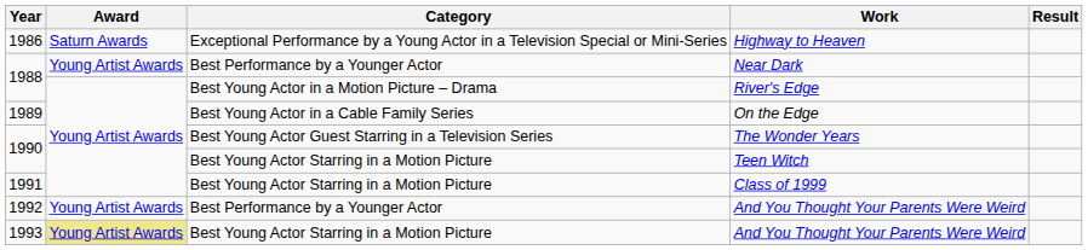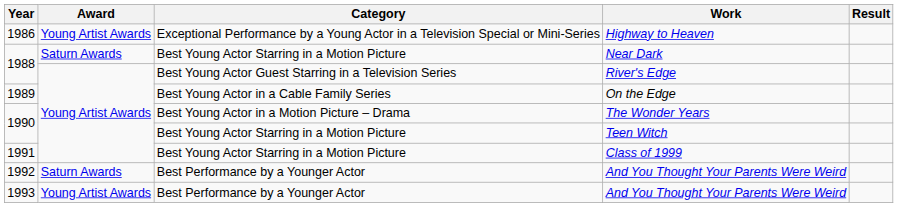 <table class="wikitable sortable">
 <tr>
 <th>Year</th>
 <th>Award</th>
 <th>Category</th>
 <th>Work</th>
 <th>Result</th>
 </tr>
 <tr>
 <td>1986</td>
-<td><a href='#'>Saturn Awards</a></td>
+<td><a href='#'>Young Artist Awards</a></td>
 <td>Exceptional Performance by a Young Actor in a Television Special or Mini-Series</td>
 <td><em><a href='#'>Highway to Heaven</a></em></td>
 <td></td>
 </tr>
 <tr>
 <td rowspan="2">1988</td>
-<td><a href='#'>Young Artist Awards</a></td>
-<td>Best Performance by a Younger Actor</td>
+<td><a href='#'>Saturn Awards</a></td>
+<td>Best Young Actor Starring in a Motion Picture</td>
 <td><em><a href='#'>Near Dark</a></em></td>
 <td></td>
 </tr>
 <tr>
 <td rowspan="5"><a href='#'>Young Artist Awards</a></td>
-<td>Best Young Actor in a Motion Picture – Drama</td>
+<td>Best Young Actor Guest Starring in a Television Series</td>
 <td><em><a href='#'>River's Edge</a></em></td>
 <td></td>
 </tr>
 <tr>
 <td>1989</td>
 <td>Best Young Actor in a Cable Family Series</td>
 <td><em>On the Edge</em></td>
 <td></td>
 </tr>
 <tr>
 <td rowspan="2">1990</td>
-<td>Best Young Actor Guest Starring in a Television Series</td>
+<td>Best Young Actor in a Motion Picture – Drama</td>
 <td><em><a href='#'>The Wonder Years</a></em></td>
 <td></td>
 </tr>
 <tr>
 <td>Best Young Actor Starring in a Motion Picture</td>
 <td><em><a href='#'>Teen Witch</a></em></td>
 <td></td>
 </tr>
 <tr>
 <td>1991</td>
 <td>Best Young Actor Starring in a Motion Picture</td>
 <td><em><a href='#'>Class of 1999</a></em></td>
 <td></td>
 </tr>
 <tr>
 <td>1992</td>
-<td><a href='#'>Young Artist Awards</a></td>
+<td><a href='#'>Saturn Awards</a></td>
 <td>Best Performance by a Younger Actor</td>
 <td><em><a href='#'>And You Thought Your Parents Were Weird</a></em></td>
 <td></td>
 </tr>
 <tr>
 <td>1993</td>
-<td style="background: khaki;"><a href='#'>Young Artist Awards</a></td>
-<td>Best Young Actor Starring in a Motion Picture</td>
+<td><a href='#'>Young Artist Awards</a></td>
+<td>Best Performance by a Younger Actor</td>
 <td><em><a href='#'>And You Thought Your Parents Were Weird</a></em></td>
 <td></td>
 </tr>
 </table>
